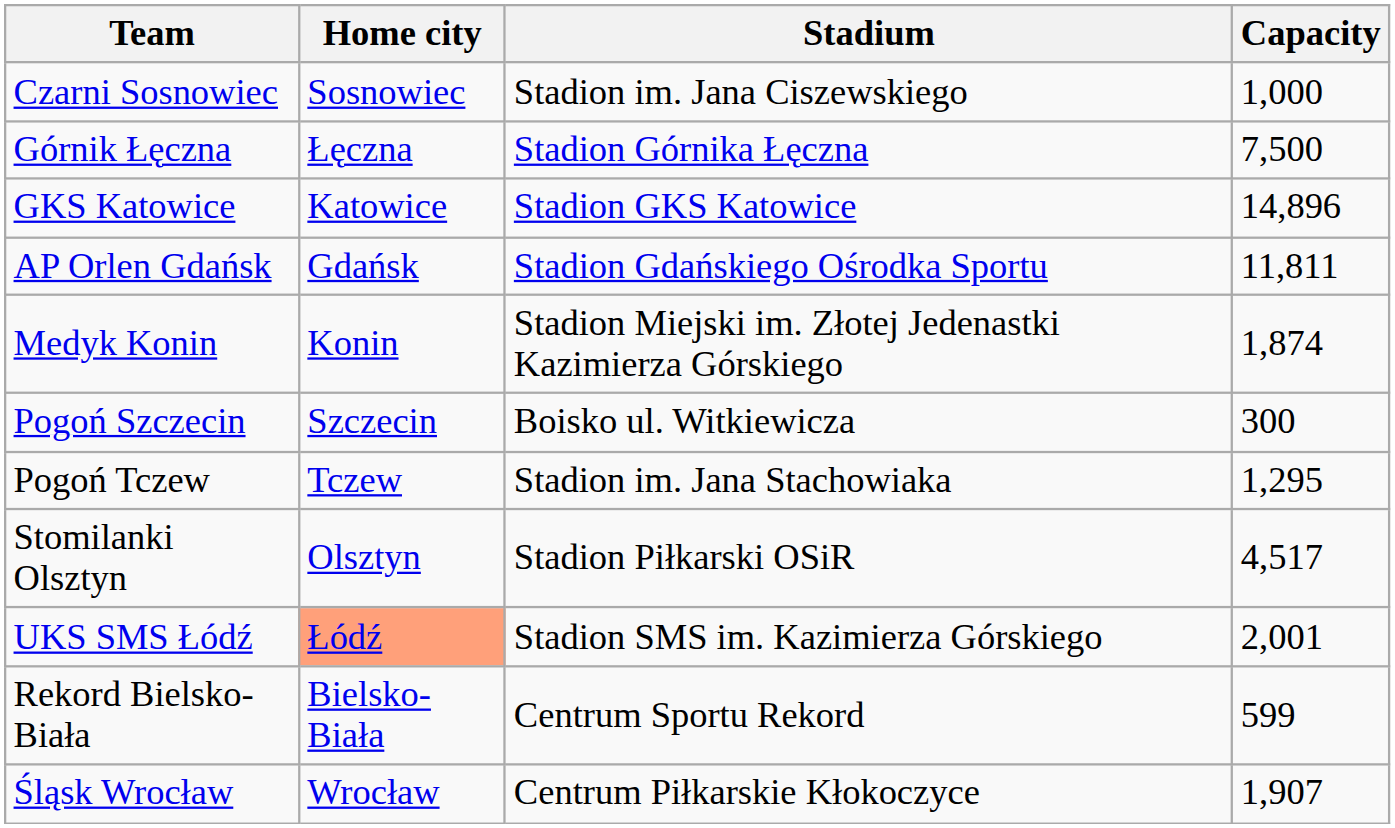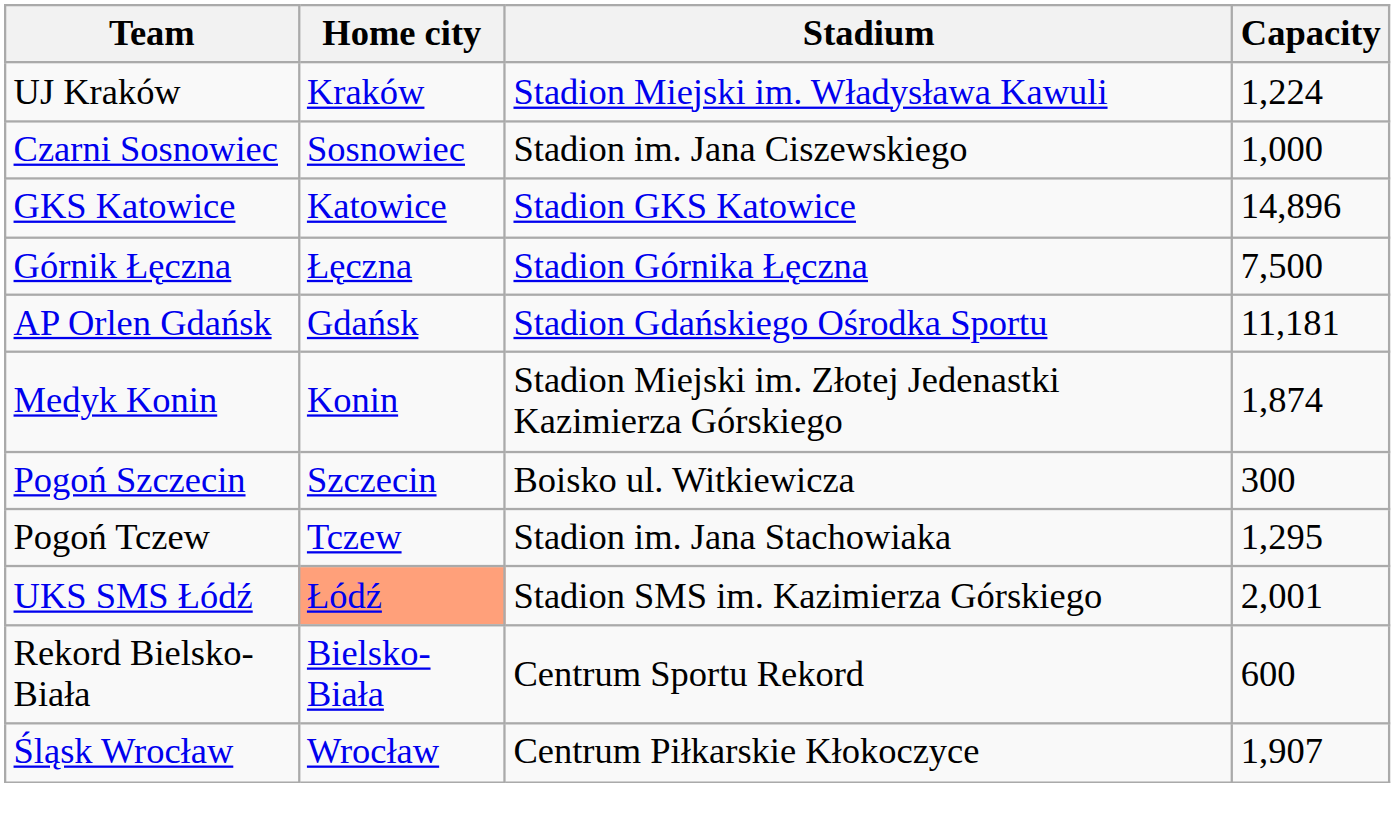 <table class="wikitable sortable">
 <tr>
 <th>Team</th>
 <th>Home city</th>
 <th>Stadium</th>
 <th>Capacity</th>
 </tr>
 <tr>
+<td>UJ Kraków</td>
+<td><a href='#'>Kraków</a></td>
+<td><a href='#'>Stadion Miejski im. Władysława Kawuli</a></td>
+<td>1,224</td>
+</tr>
+<tr>
 <td><a href='#'>Czarni Sosnowiec</a></td>
 <td><a href='#'>Sosnowiec</a></td>
 <td>Stadion im. Jana Ciszewskiego</td>
 <td>1,000</td>
+</tr>
+<tr>
+<td><a href='#'>GKS Katowice</a></td>
+<td><a href='#'>Katowice</a></td>
+<td><a href='#'>Stadion GKS Katowice</a></td>
+<td>14,896</td>
 </tr>
 <tr>
 <td><a href='#'>Górnik Łęczna</a></td>
 <td><a href='#'>Łęczna</a></td>
 <td><a href='#'>Stadion Górnika Łęczna</a></td>
 <td>7,500</td>
 </tr>
 <tr>
-<td><a href='#'>GKS Katowice</a></td>
-<td><a href='#'>Katowice</a></td>
-<td><a href='#'>Stadion GKS Katowice</a></td>
-<td>14,896</td>
-</tr>
-<tr>
 <td><a href='#'>AP Orlen Gdańsk</a></td>
 <td><a href='#'>Gdańsk</a></td>
 <td><a href='#'>Stadion Gdańskiego Ośrodka Sportu</a></td>
-<td>11,811</td>
+<td>11,181</td>
 </tr>
 <tr>
 <td><a href='#'>Medyk Konin</a></td>
 <td><a href='#'>Konin</a></td>
 <td>Stadion Miejski im. Złotej Jedenastki Kazimierza Górskiego</td>
 <td>1,874</td>
 </tr>
 <tr>
 <td><a href='#'>Pogoń Szczecin</a></td>
 <td><a href='#'>Szczecin</a></td>
 <td>Boisko ul. Witkiewicza</td>
 <td>300</td>
 </tr>
 <tr>
 <td>Pogoń Tczew</td>
 <td><a href='#'>Tczew</a></td>
 <td>Stadion im. Jana Stachowiaka</td>
 <td>1,295</td>
 </tr>
 <tr>
-<td>Stomilanki Olsztyn</td>
-<td><a href='#'>Olsztyn</a></td>
-<td>Stadion Piłkarski OSiR</td>
-<td>4,517</td>
-</tr>
-<tr>
 <td><a href='#'>UKS SMS Łódź</a></td>
 <td style="background: lightsalmon;"><a href='#'>Łódź</a></td>
 <td>Stadion SMS im. Kazimierza Górskiego</td>
 <td>2,001</td>
 </tr>
 <tr>
 <td>Rekord Bielsko-Biała</td>
 <td><a href='#'>Bielsko-Biała</a></td>
 <td>Centrum Sportu Rekord</td>
-<td>599</td>
+<td>600</td>
 </tr>
 <tr>
 <td><a href='#'>Śląsk Wrocław</a></td>
 <td><a href='#'>Wrocław</a></td>
 <td>Centrum Piłkarskie Kłokoczyce</td>
 <td>1,907</td>
 </tr>
 </table>
